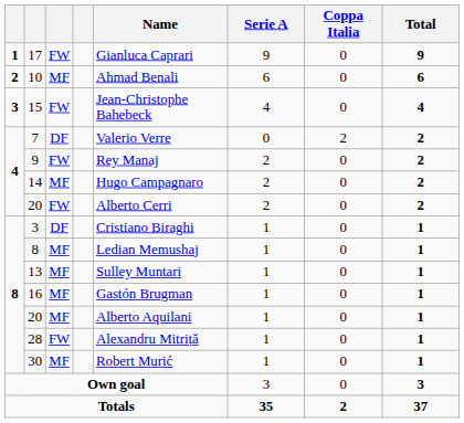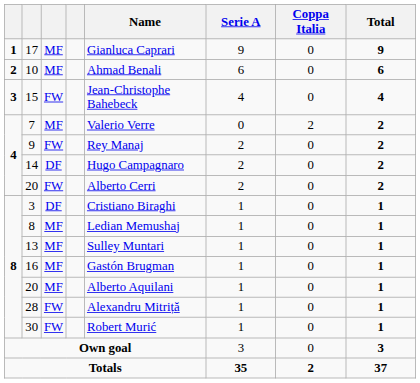 <table class="wikitable" style="text-align:center">
 <tr>
 <th width=15></th>
 <th width=15></th>
 <th width=15></th>
 <th width=15></th>
 <th width=145>Name</th>
 <th width=80><a href='#'>Serie A</a></th>
 <th width=80><a href='#'>Coppa Italia</a></th>
 <th width=80>Total</th>
 </tr>
 <tr>
 <td><strong>1</strong></td>
 <td>17</td>
-<td><a href='#'>FW</a></td>
+<td><a href='#'>MF</a></td>
 <td></td>
 <td align=left><a href='#'>Gianluca Caprari</a></td>
 <td>9</td>
 <td>0</td>
 <td><strong>9</strong></td>
 </tr>
 <tr>
 <td><strong>2</strong></td>
 <td>10</td>
 <td><a href='#'>MF</a></td>
 <td></td>
 <td align=left><a href='#'>Ahmad Benali</a></td>
 <td>6</td>
 <td>0</td>
 <td><strong>6</strong></td>
 </tr>
 <tr>
 <td><strong>3</strong></td>
 <td>15</td>
 <td><a href='#'>FW</a></td>
 <td></td>
 <td align=left><a href='#'>Jean-Christophe Bahebeck</a></td>
 <td>4</td>
 <td>0</td>
 <td><strong>4</strong></td>
 </tr>
 <tr>
 <td rowspan=4><strong>4</strong></td>
 <td>7</td>
-<td><a href='#'>DF</a></td>
+<td><a href='#'>MF</a></td>
 <td></td>
 <td align=left><a href='#'>Valerio Verre</a></td>
 <td>0</td>
 <td>2</td>
 <td><strong>2</strong></td>
 </tr>
 <tr>
 <td>9</td>
 <td><a href='#'>FW</a></td>
 <td></td>
 <td align=left><a href='#'>Rey Manaj</a></td>
 <td>2</td>
 <td>0</td>
 <td><strong>2</strong></td>
 </tr>
 <tr>
 <td>14</td>
-<td><a href='#'>MF</a></td>
+<td><a href='#'>DF</a></td>
 <td></td>
 <td align=left><a href='#'>Hugo Campagnaro</a></td>
 <td>2</td>
 <td>0</td>
 <td><strong>2</strong></td>
 </tr>
 <tr>
 <td>20</td>
 <td><a href='#'>FW</a></td>
 <td></td>
 <td align=left><a href='#'>Alberto Cerri</a></td>
 <td>2</td>
 <td>0</td>
 <td><strong>2</strong></td>
 </tr>
 <tr>
 <td rowspan=7><strong>8</strong></td>
 <td>3</td>
 <td><a href='#'>DF</a></td>
 <td></td>
 <td align=left><a href='#'>Cristiano Biraghi</a></td>
 <td>1</td>
 <td>0</td>
 <td><strong>1</strong></td>
 </tr>
 <tr>
 <td>8</td>
 <td><a href='#'>MF</a></td>
 <td></td>
 <td align=left><a href='#'>Ledian Memushaj</a></td>
 <td>1</td>
 <td>0</td>
 <td><strong>1</strong></td>
 </tr>
 <tr>
 <td>13</td>
 <td><a href='#'>MF</a></td>
 <td></td>
 <td align=left><a href='#'>Sulley Muntari</a></td>
 <td>1</td>
 <td>0</td>
 <td><strong>1</strong></td>
 </tr>
 <tr>
 <td>16</td>
 <td><a href='#'>MF</a></td>
 <td></td>
 <td align=left><a href='#'>Gastón Brugman</a></td>
 <td>1</td>
 <td>0</td>
 <td><strong>1</strong></td>
 </tr>
 <tr>
 <td>20</td>
 <td><a href='#'>MF</a></td>
 <td></td>
 <td align=left><a href='#'>Alberto Aquilani</a></td>
 <td>1</td>
 <td>0</td>
 <td><strong>1</strong></td>
 </tr>
 <tr>
 <td>28</td>
 <td><a href='#'>FW</a></td>
 <td></td>
 <td align=left><a href='#'>Alexandru Mitriță</a></td>
 <td>1</td>
 <td>0</td>
 <td><strong>1</strong></td>
 </tr>
 <tr>
 <td>30</td>
-<td><a href='#'>MF</a></td>
+<td><a href='#'>FW</a></td>
 <td></td>
 <td align=left><a href='#'>Robert Murić</a></td>
 <td>1</td>
 <td>0</td>
 <td><strong>1</strong></td>
 </tr>
 <tr>
 <td colspan=5><strong>Own goal</strong></td>
 <td>3</td>
 <td>0</td>
 <td><strong>3</strong></td>
 </tr>
 <tr>
 <td colspan=5><strong>Totals</strong></td>
 <td><strong>35</strong></td>
 <td><strong>2</strong></td>
 <td><strong>37</strong></td>
 </tr>
 </table>
